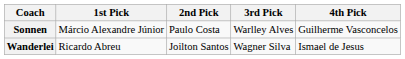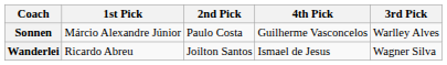 <table class="wikitable">
 <tr>
 <th>Coach</th>
 <th>1st Pick</th>
 <th>2nd Pick</th>
+<th>4th Pick</th>
 <th>3rd Pick</th>
-<th>4th Pick</th>
 </tr>
 <tr>
 <th>Sonnen</th>
 <td>Márcio Alexandre Júnior</td>
 <td>Paulo Costa</td>
+<td>Guilherme Vasconcelos</td>
 <td>Warlley Alves</td>
-<td>Guilherme Vasconcelos</td>
 </tr>
 <tr>
 <th>Wanderlei</th>
 <td>Ricardo Abreu</td>
 <td>Joilton Santos</td>
+<td>Ismael de Jesus</td>
 <td>Wagner Silva</td>
-<td>Ismael de Jesus</td>
 </tr>
 </table>
